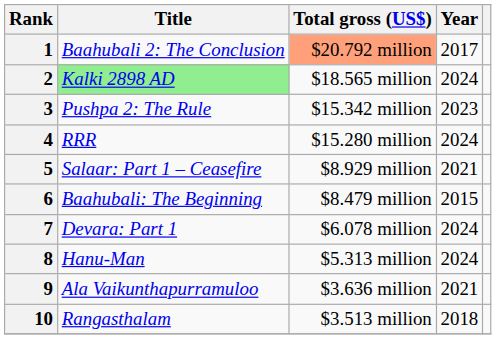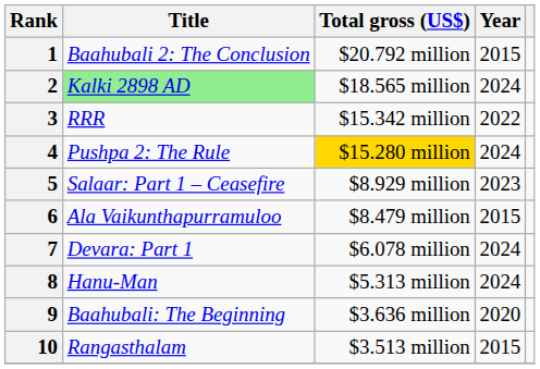 <table class="wikitable sortable plainrowheaders">
 <tr>
 <th scope="col">Rank</th>
 <th scope="col">Title</th>
 <th scope="col">Total gross (<a href='#'>US$</a>)</th>
 <th scope="col">Year</th>
 <th scope="col" class="unsortable"></th>
 </tr>
 <tr>
 <th scope="row" style=text-align:right>1</th>
 <td><em><a href='#'>Baahubali 2: The Conclusion</a></em></td>
-<td align="right" style="background: lightsalmon;">$20.792 million</td>
-<td align="center">2017</td>
+<td align="right">$20.792 million</td>
+<td align="center">2015</td>
 <td align="center"></td>
 </tr>
 <tr>
 <th scope="row" style=text-align:right>2</th>
 <td style="background: lightgreen;"><em><a href='#'>Kalki 2898 AD</a></em></td>
 <td align="right">$18.565 million</td>
 <td align="center">2024</td>
 <td align="center"></td>
 </tr>
 <tr>
 <th scope="row" style=text-align:right>3</th>
-<td><em><a href='#'>Pushpa 2: The Rule</a></em></td>
+<td><em><a href='#'>RRR</a></em></td>
 <td align="right">$15.342 million</td>
-<td align="center">2023</td>
+<td align="center">2022</td>
 <td align="center"></td>
 </tr>
 <tr>
 <th scope="row" style=text-align:right>4</th>
-<td><em><a href='#'>RRR</a></em></td>
-<td align="right">$15.280 million</td>
+<td><em><a href='#'>Pushpa 2: The Rule</a></em></td>
+<td align="right" style="background: gold;">$15.280 million</td>
 <td align="center">2024</td>
 <td align="center"></td>
 </tr>
 <tr>
 <th scope="row" style=text-align:right>5</th>
 <td><em><a href='#'>Salaar: Part 1 – Ceasefire</a></em></td>
 <td align="right">$8.929 million</td>
-<td align="center">2021</td>
+<td align="center">2023</td>
 <td align="center"></td>
 </tr>
 <tr>
 <th scope="row" style=text-align:right>6</th>
-<td><em><a href='#'>Baahubali: The Beginning</a></em></td>
+<td><em><a href='#'>Ala Vaikunthapurramuloo</a></em></td>
 <td align="right">$8.479 million</td>
 <td align="center">2015</td>
 <td align="center"></td>
 </tr>
 <tr>
 <th scope="row" style=text-align:right>7</th>
 <td><em><a href='#'>Devara: Part 1</a></em></td>
 <td align="right">$6.078 million</td>
 <td align="center">2024</td>
 <td align="center"></td>
 </tr>
 <tr>
 <th scope="row" style=text-align:right>8</th>
 <td><em><a href='#'>Hanu-Man</a></em></td>
 <td align="right">$5.313 million</td>
 <td align="center">2024</td>
 <td align="center"></td>
 </tr>
 <tr>
 <th scope="row" style=text-align:right>9</th>
-<td><em><a href='#'>Ala Vaikunthapurramuloo</a></em></td>
+<td><em><a href='#'>Baahubali: The Beginning</a></em></td>
 <td align="right">$3.636 million</td>
-<td align="center">2021</td>
+<td align="center">2020</td>
 <td align="center"></td>
 </tr>
 <tr>
 <th scope="row" style=text-align:right>10</th>
 <td><em><a href='#'>Rangasthalam</a></em></td>
 <td align="right">$3.513 million</td>
-<td align="center">2018</td>
+<td align="center">2015</td>
 <td align="center"></td>
 </tr>
 <tr>
 </tr>
 </table>
